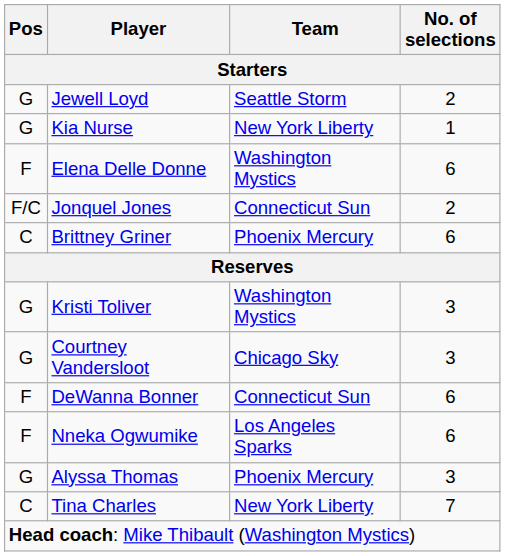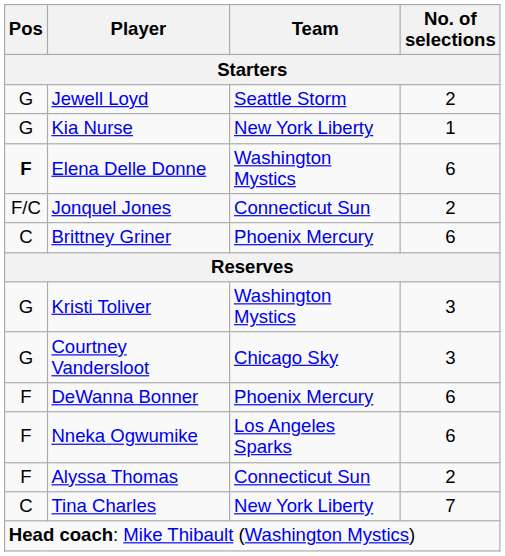 <table class="wikitable" style="text-align:center">
 <tr>
 <th scope="col" width="25px">Pos</th>
 <th scope="col" width="150px">Player</th>
 <th scope="col" width="140px">Team</th>
 <th scope="col" width="75px">No. of selections</th>
 </tr>
 <tr>
 <th scope="col" colspan="5">Starters</th>
 </tr>
 <tr>
 <td>G</td>
 <td style="text-align:left"><a href='#'>Jewell Loyd</a></td>
 <td style="text-align:left"><a href='#'>Seattle Storm</a></td>
 <td>2</td>
 </tr>
 <tr>
 <td>G</td>
 <td style="text-align:left"><a href='#'>Kia Nurse</a></td>
 <td style="text-align:left"><a href='#'>New York Liberty</a></td>
 <td>1</td>
 </tr>
 <tr>
-<td>F</td>
+<td><strong>F</strong></td>
 <td style="text-align:left"><a href='#'>Elena Delle Donne</a></td>
 <td style="text-align:left"><a href='#'>Washington Mystics</a></td>
 <td>6</td>
 </tr>
 <tr>
 <td>F/C</td>
 <td style="text-align:left"><a href='#'>Jonquel Jones</a></td>
 <td style="text-align:left"><a href='#'>Connecticut Sun</a></td>
 <td>2</td>
 </tr>
 <tr>
 <td>C</td>
 <td style="text-align:left"><a href='#'>Brittney Griner</a></td>
 <td style="text-align:left"><a href='#'>Phoenix Mercury</a></td>
 <td>6</td>
 </tr>
 <tr>
 <th scope="col" colspan="5">Reserves</th>
 </tr>
 <tr>
 <td>G</td>
 <td style="text-align:left"><a href='#'>Kristi Toliver</a></td>
 <td style="text-align:left"><a href='#'>Washington Mystics</a></td>
 <td>3</td>
 </tr>
 <tr>
 <td>G</td>
 <td style="text-align:left"><a href='#'>Courtney Vandersloot</a></td>
 <td style="text-align:left"><a href='#'>Chicago Sky</a></td>
 <td>3</td>
 </tr>
 <tr>
 <td>F</td>
 <td style="text-align:left"><a href='#'>DeWanna Bonner</a></td>
-<td style="text-align:left"><a href='#'>Connecticut Sun</a></td>
+<td style="text-align:left"><a href='#'>Phoenix Mercury</a></td>
 <td>6</td>
 </tr>
 <tr>
 <td>F</td>
 <td style="text-align:left"><a href='#'>Nneka Ogwumike</a></td>
 <td style="text-align:left"><a href='#'>Los Angeles Sparks</a></td>
 <td>6</td>
 </tr>
 <tr>
-<td>G</td>
+<td>F</td>
 <td style="text-align:left"><a href='#'>Alyssa Thomas</a></td>
-<td style="text-align:left"><a href='#'>Phoenix Mercury</a></td>
-<td>3</td>
+<td style="text-align:left"><a href='#'>Connecticut Sun</a></td>
+<td>2</td>
 </tr>
 <tr>
 <td>C</td>
 <td style="text-align:left"><a href='#'>Tina Charles</a></td>
 <td style="text-align:left"><a href='#'>New York Liberty</a></td>
 <td>7</td>
 </tr>
 <tr>
 <td style="text-align:left" colspan="5"><strong>Head coach</strong>: <a href='#'>Mike Thibault</a> (<a href='#'>Washington Mystics</a>)</td>
 </tr>
 </table>
